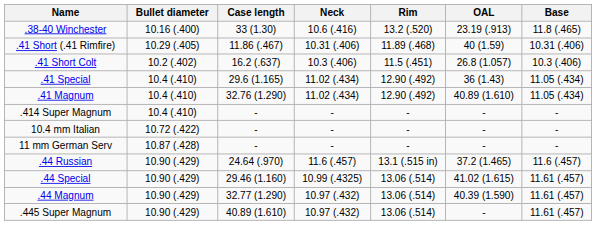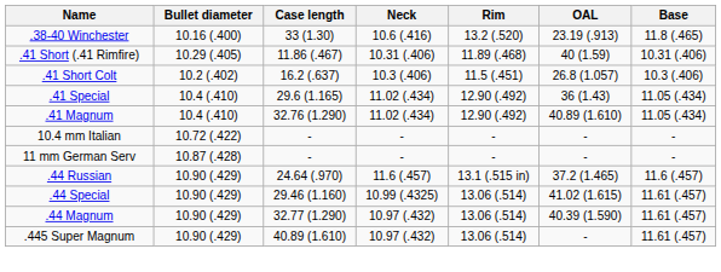 <table class="wikitable sortable" style="font-size: 9pt; width:700px; text-align:center">
 <tr>
 <th>Name</th>
 <th>Bullet diameter</th>
 <th>Case length</th>
 <th>Neck</th>
 <th>Rim</th>
 <th>OAL</th>
 <th>Base</th>
 </tr>
 <tr>
 <td><a href='#'>.38-40 Winchester</a></td>
 <td>10.16 (.400)</td>
 <td>33 (1.30)</td>
 <td>10.6 (.416)</td>
 <td>13.2 (.520)</td>
 <td>23.19 (.913)</td>
 <td>11.8 (.465)</td>
 </tr>
 <tr>
 <td><a href='#'>.41 Short</a> (.41 Rimfire)</td>
 <td>10.29 (.405)</td>
 <td>11.86 (.467)</td>
 <td>10.31 (.406)</td>
 <td>11.89 (.468)</td>
 <td>40 (1.59)</td>
 <td>10.31 (.406)</td>
 </tr>
 <tr>
 <td><a href='#'>.41 Short Colt</a></td>
 <td>10.2 (.402)</td>
 <td>16.2 (.637)</td>
 <td>10.3 (.406)</td>
 <td>11.5 (.451)</td>
 <td>26.8 (1.057)</td>
 <td>10.3 (.406)</td>
 </tr>
 <tr>
 <td><a href='#'>.41 Special</a></td>
 <td>10.4 (.410)</td>
 <td>29.6 (1.165)</td>
 <td>11.02 (.434)</td>
 <td>12.90 (.492)</td>
 <td>36 (1.43)</td>
 <td>11.05 (.434)</td>
 </tr>
 <tr>
 <td><a href='#'>.41 Magnum</a></td>
 <td>10.4 (.410)</td>
 <td>32.76 (1.290)</td>
 <td>11.02 (.434)</td>
 <td>12.90 (.492)</td>
 <td>40.89 (1.610)</td>
 <td>11.05 (.434)</td>
 </tr>
 <tr>
-<td>.414 Super Magnum</td>
-<td>10.4 (.410)</td>
-<td>-</td>
-<td>-</td>
-<td>-</td>
-<td>-</td>
-<td>-</td>
-</tr>
-<tr>
 <td>10.4 mm Italian</td>
 <td>10.72 (.422)</td>
 <td>-</td>
 <td>-</td>
 <td>-</td>
 <td>-</td>
 <td>-</td>
 </tr>
 <tr>
 <td>11 mm German Serv</td>
 <td>10.87 (.428)</td>
 <td>-</td>
 <td>-</td>
 <td>-</td>
 <td>-</td>
 <td>-</td>
 </tr>
 <tr>
 <td><a href='#'>.44 Russian</a></td>
 <td>10.90 (.429)</td>
 <td>24.64 (.970)</td>
 <td>11.6 (.457)</td>
 <td>13.1 (.515 in)</td>
 <td>37.2 (1.465)</td>
 <td>11.6 (.457)</td>
 </tr>
 <tr>
 <td><a href='#'>.44 Special</a></td>
 <td>10.90 (.429)</td>
 <td>29.46 (1.160)</td>
 <td>10.99 (.4325)</td>
 <td>13.06 (.514)</td>
 <td>41.02 (1.615)</td>
 <td>11.61 (.457)</td>
 </tr>
 <tr>
 <td><a href='#'>.44 Magnum</a></td>
 <td>10.90 (.429)</td>
 <td>32.77 (1.290)</td>
 <td>10.97 (.432)</td>
 <td>13.06 (.514)</td>
 <td>40.39 (1.590)</td>
 <td>11.61 (.457)</td>
 </tr>
 <tr>
 <td>.445 Super Magnum</td>
 <td>10.90 (.429)</td>
 <td>40.89 (1.610)</td>
 <td>10.97 (.432)</td>
 <td>13.06 (.514)</td>
 <td>-</td>
 <td>11.61 (.457)</td>
 </tr>
 </table>
